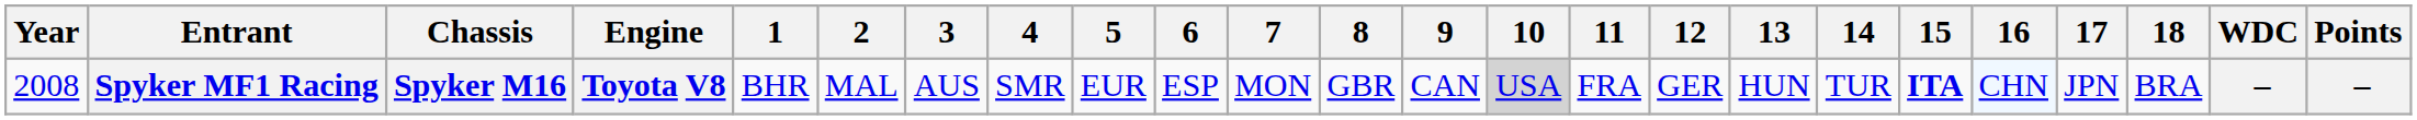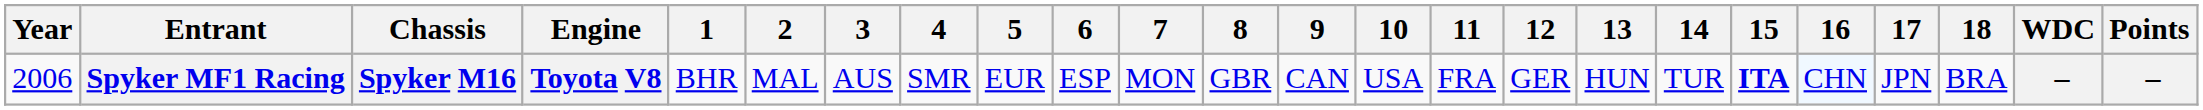 <table class="wikitable" style="text-align:center; font-size:85%">
 <tr>
 <th>Year</th>
 <th>Entrant</th>
 <th>Chassis</th>
 <th>Engine</th>
 <th>1</th>
 <th>2</th>
 <th>3</th>
 <th>4</th>
 <th>5</th>
 <th>6</th>
 <th>7</th>
 <th>8</th>
 <th>9</th>
 <th>10</th>
 <th>11</th>
 <th>12</th>
 <th>13</th>
 <th>14</th>
 <th>15</th>
 <th>16</th>
 <th>17</th>
 <th>18</th>
 <th>WDC</th>
 <th>Points</th>
 </tr>
 <tr>
-<td><a href='#'>2008</a></td>
+<td><a href='#'>2006</a></td>
 <th nowrap><a href='#'>Spyker MF1 Racing</a></th>
 <th nowrap><a href='#'>Spyker</a> <a href='#'>M16</a></th>
 <th nowrap><a href='#'>Toyota</a> <a href='#'>V8</a></th>
 <td><a href='#'>BHR</a></td>
 <td><a href='#'>MAL</a></td>
 <td><a href='#'>AUS</a></td>
 <td><a href='#'>SMR</a></td>
 <td><a href='#'>EUR</a></td>
 <td><a href='#'>ESP</a></td>
 <td><a href='#'>MON</a></td>
 <td><a href='#'>GBR</a></td>
 <td><a href='#'>CAN</a></td>
-<td style="background: lightgrey;"><a href='#'>USA</a></td>
+<td><a href='#'>USA</a></td>
 <td><a href='#'>FRA</a></td>
 <td><a href='#'>GER</a></td>
 <td><a href='#'>HUN</a></td>
 <td><a href='#'>TUR</a></td>
 <td><strong><a href='#'>ITA</a></strong></td>
 <td style="background:#F0F8FF;"><a href='#'>CHN</a><br></td>
 <td><a href='#'>JPN</a></td>
 <td><a href='#'>BRA</a></td>
 <th> –</th>
 <th> –</th>
 </tr>
 </table>
